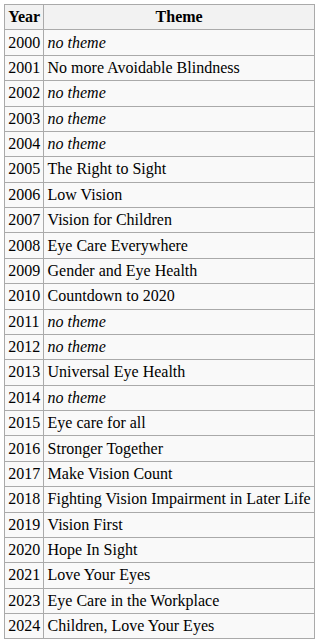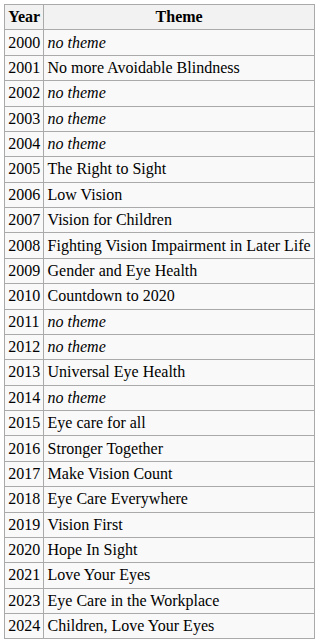 <table class="wikitable">
 <tr>
 <th>Year</th>
 <th>Theme</th>
 </tr>
 <tr>
 <td>2000</td>
 <td><em>no theme</em></td>
 </tr>
 <tr>
 <td>2001</td>
 <td>No more Avoidable Blindness</td>
 </tr>
 <tr>
 <td>2002</td>
 <td><em>no theme</em></td>
 </tr>
 <tr>
 <td>2003</td>
 <td><em>no theme</em></td>
 </tr>
 <tr>
 <td>2004</td>
 <td><em>no theme</em></td>
 </tr>
 <tr>
 <td>2005</td>
 <td>The Right to Sight</td>
 </tr>
 <tr>
 <td>2006</td>
 <td>Low Vision</td>
 </tr>
 <tr>
 <td>2007</td>
 <td>Vision for Children</td>
 </tr>
 <tr>
 <td>2008</td>
-<td>Eye Care Everywhere</td>
+<td>Fighting Vision Impairment in Later Life</td>
 </tr>
 <tr>
 <td>2009</td>
 <td>Gender and Eye Health</td>
 </tr>
 <tr>
 <td>2010</td>
 <td>Countdown to 2020</td>
 </tr>
 <tr>
 <td>2011</td>
 <td><em>no theme</em></td>
 </tr>
 <tr>
 <td>2012</td>
 <td><em>no theme</em></td>
 </tr>
 <tr>
 <td>2013</td>
 <td>Universal Eye Health</td>
 </tr>
 <tr>
 <td>2014</td>
 <td><em>no theme</em></td>
 </tr>
 <tr>
 <td>2015</td>
 <td>Eye care for all</td>
 </tr>
 <tr>
 <td>2016</td>
 <td>Stronger Together</td>
 </tr>
 <tr>
 <td>2017</td>
 <td>Make Vision Count</td>
 </tr>
 <tr>
 <td>2018</td>
-<td>Fighting Vision Impairment in Later Life</td>
+<td>Eye Care Everywhere</td>
 </tr>
 <tr>
 <td>2019</td>
 <td>Vision First</td>
 </tr>
 <tr>
 <td>2020</td>
 <td>Hope In Sight</td>
 </tr>
 <tr>
 <td>2021</td>
 <td>Love Your Eyes</td>
 </tr>
 <tr>
 <td>2023</td>
 <td>Eye Care in the Workplace</td>
 </tr>
 <tr>
 <td>2024</td>
 <td>Children, Love Your Eyes</td>
 </tr>
 </table>
